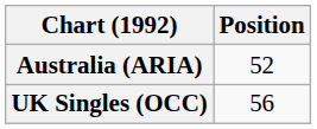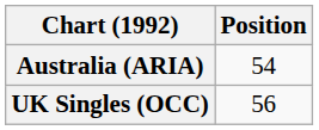 <table class="wikitable plainrowheaders" style="text-align:center">
 <tr>
 <th>Chart (1992)</th>
 <th>Position</th>
 </tr>
 <tr>
 <th scope="row">Australia (ARIA)</th>
-<td>52</td>
+<td>54</td>
 </tr>
 <tr>
 <th scope="row">UK Singles (OCC)</th>
 <td>56</td>
 </tr>
 </table>
